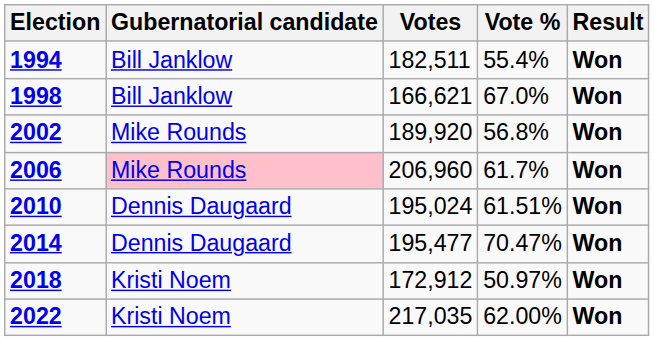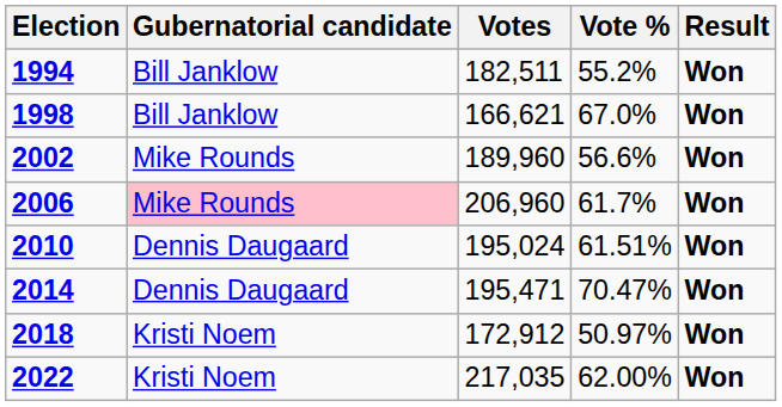 <table class="wikitable">
 <tr>
 <th>Election</th>
 <th>Gubernatorial candidate</th>
 <th>Votes</th>
 <th>Vote %</th>
 <th>Result</th>
 </tr>
 <tr>
 <td><strong><a href='#'>1994</a></strong></td>
 <td><a href='#'>Bill Janklow</a></td>
 <td>182,511</td>
-<td>55.4%</td>
+<td>55.2%</td>
 <td><strong>Won</strong> </td>
 </tr>
 <tr>
 <td><strong><a href='#'>1998</a></strong></td>
 <td><a href='#'>Bill Janklow</a></td>
 <td>166,621</td>
 <td>67.0%</td>
 <td><strong>Won</strong> </td>
 </tr>
 <tr>
 <td><strong><a href='#'>2002</a></strong></td>
 <td><a href='#'>Mike Rounds</a></td>
-<td>189,920</td>
-<td>56.8%</td>
+<td>189,960</td>
+<td>56.6%</td>
 <td><strong>Won</strong> </td>
 </tr>
 <tr>
 <td><strong><a href='#'>2006</a></strong></td>
 <td style="background: pink;"><a href='#'>Mike Rounds</a></td>
 <td>206,960</td>
 <td>61.7%</td>
 <td><strong>Won</strong> </td>
 </tr>
 <tr>
 <td><strong><a href='#'>2010</a></strong></td>
 <td><a href='#'>Dennis Daugaard</a></td>
 <td>195,024</td>
 <td>61.51%</td>
 <td><strong>Won</strong> </td>
 </tr>
 <tr>
 <td><strong><a href='#'>2014</a></strong></td>
 <td><a href='#'>Dennis Daugaard</a></td>
-<td>195,477</td>
+<td>195,471</td>
 <td>70.47%</td>
 <td><strong>Won</strong> </td>
 </tr>
 <tr>
 <td><strong><a href='#'>2018</a></strong></td>
 <td><a href='#'>Kristi Noem</a></td>
 <td>172,912</td>
 <td>50.97%</td>
 <td><strong>Won</strong> </td>
 </tr>
 <tr>
 <td><strong><a href='#'>2022</a></strong></td>
 <td><a href='#'>Kristi Noem</a></td>
 <td>217,035</td>
 <td>62.00%</td>
 <td><strong>Won</strong> </td>
 </tr>
 </table>
